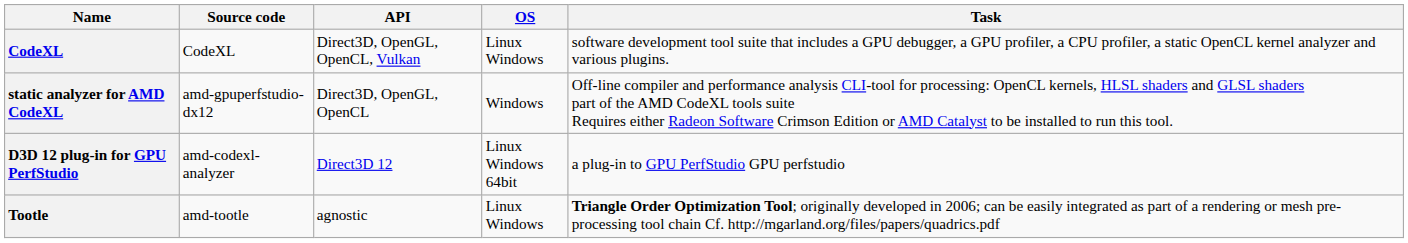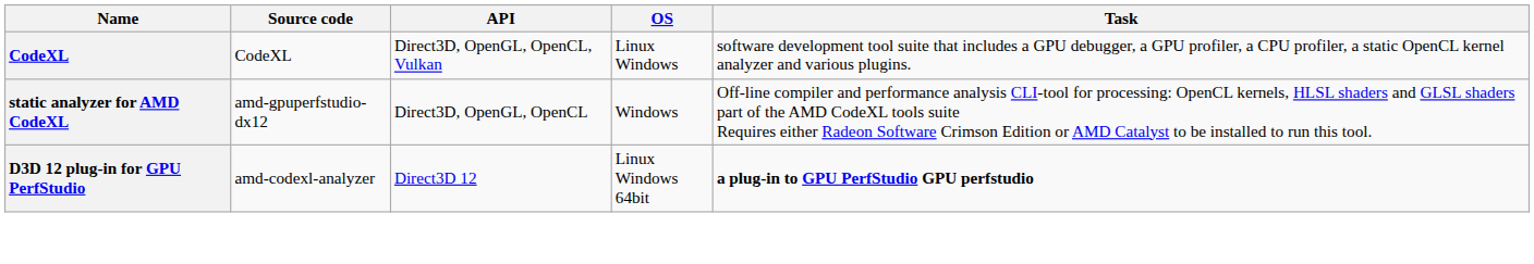 <table class="wikitable" style="font-size:85%; text-align:left">
 <tr>
 <th rowspan="1">Name</th>
 <th rowspan="1">Source code</th>
 <th rowspan="1">API</th>
 <th rowspan="1"><a href='#'>OS</a></th>
 <th rowspan="1">Task</th>
 </tr>
 <tr>
 <th style="text-align:left"><a href='#'>CodeXL</a></th>
 <td>CodeXL</td>
 <td>Direct3D, OpenGL, OpenCL, <a href='#'>Vulkan</a></td>
 <td>Linux<br>Windows</td>
 <td>software development tool suite that includes a GPU debugger, a GPU profiler, a CPU profiler, a static OpenCL kernel analyzer and various plugins.</td>
 </tr>
 <tr>
 <th style="text-align:left">static analyzer for <a href='#'>AMD CodeXL</a></th>
 <td>amd-gpuperfstudio-dx12</td>
 <td>Direct3D, OpenGL, OpenCL</td>
 <td>Windows</td>
 <td>Off-line compiler and performance analysis <a href='#'>CLI</a>-tool for processing: OpenCL kernels, <a href='#'>HLSL shaders</a> and <a href='#'>GLSL shaders</a><br>part of the AMD CodeXL tools suite<br>Requires either <a href='#'>Radeon Software</a> Crimson Edition or <a href='#'>AMD Catalyst</a> to be installed to run this tool.</td>
 </tr>
 <tr>
 <th style="text-align:left">D3D 12 plug-in for <a href='#'>GPU PerfStudio</a></th>
 <td>amd-codexl-analyzer</td>
 <td><a href='#'>Direct3D 12</a></td>
 <td>Linux<br>Windows 64bit</td>
-<td>a plug-in to <a href='#'>GPU PerfStudio</a> GPU perfstudio</td>
-</tr>
-<tr>
-<th style="text-align:left">Tootle</th>
-<td>amd-tootle</td>
-<td>agnostic</td>
-<td>Linux<br>Windows</td>
-<td><strong>Triangle Order Optimization Tool</strong>; originally developed in 2006; can be easily integrated as part of a rendering or mesh pre-processing tool chain Cf. http://mgarland.org/files/papers/quadrics.pdf</td>
+<td><strong>a plug-in to <a href='#'>GPU PerfStudio</a> GPU perfstudio</strong></td>
 </tr>
 </table>
